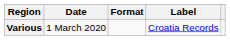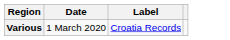 <table class="wikitable plainrowheaders" style="text-align:center">
 <tr>
 <th>Region</th>
 <th>Date</th>
-<th>Format</th>
 <th>Label</th>
 <th></th>
 </tr>
 <tr>
 <th scope="row">Various</th>
 <td>1 March 2020</td>
-<td></td>
 <td rowspan="1"><a href='#'>Croatia Records</a></td>
 <td></td>
 </tr>
 </table>
